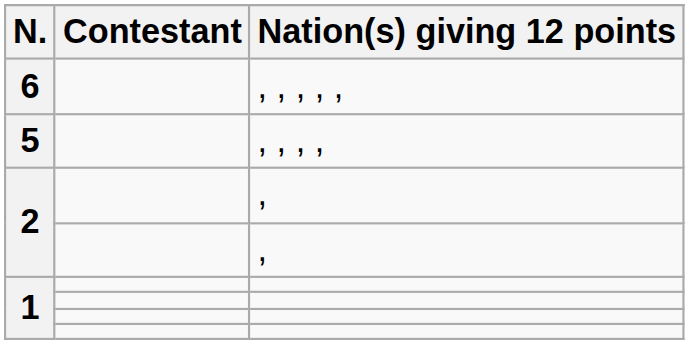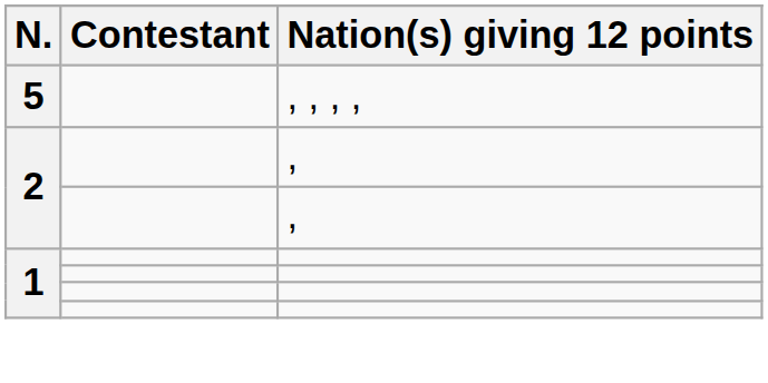 <table class="wikitable plainrowheaders">
 <tr>
 </tr>
 <tr>
 <th scope="col">N.</th>
 <th scope="col">Contestant</th>
 <th scope="col">Nation(s) giving 12 points</th>
-</tr>
-<tr>
-<th scope="row">6</th>
-<td></td>
-<td>, , , <strong></strong>, , </td>
 </tr>
 <tr>
 <th scope="row">5</th>
 <td></td>
 <td>, , , , </td>
 </tr>
 <tr>
 <th scope="row" rowspan="2">2</th>
 <td></td>
 <td>, </td>
 </tr>
 <tr>
 <td></td>
 <td>, </td>
 </tr>
 <tr>
 <th scope="row" rowspan="4">1</th>
 <td></td>
 <td></td>
 </tr>
 <tr>
 <td></td>
 <td></td>
 </tr>
 <tr>
 <td></td>
 <td></td>
 </tr>
 <tr>
 <td></td>
 <td></td>
 </tr>
 </table>
